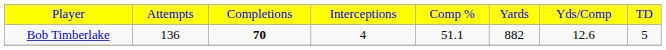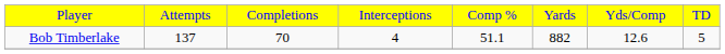 <table class="wikitable" width="65%">
 <tr align="center"  style="background:yellow;color:blue;">
 <td>Player</td>
 <td>Attempts</td>
 <td>Completions</td>
 <td>Interceptions</td>
 <td>Comp %</td>
 <td>Yards</td>
 <td>Yds/Comp</td>
 <td>TD</td>
 </tr>
 <tr align="center" bgcolor="">
 <td><a href='#'>Bob Timberlake</a></td>
-<td>136</td>
-<td><strong>70</strong></td>
+<td>137</td>
+<td>70</td>
 <td>4</td>
 <td>51.1</td>
 <td>882</td>
 <td>12.6</td>
 <td>5</td>
 </tr>
 <tr>
 </tr>
 </table>
